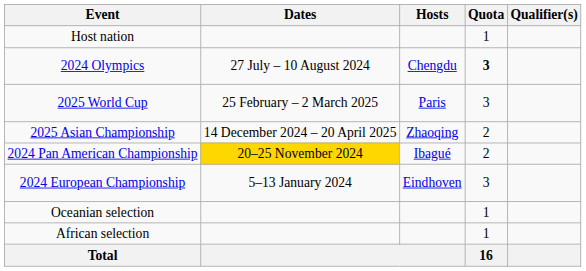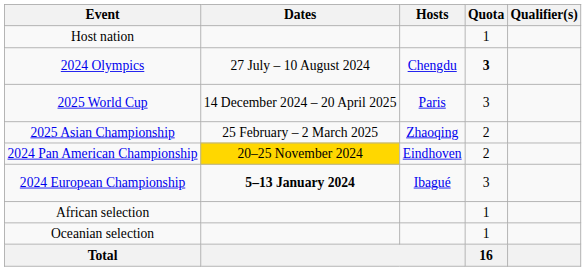 <table class="wikitable">
 <tr>
 <th>Event</th>
 <th>Dates</th>
 <th>Hosts</th>
 <th>Quota</th>
 <th>Qualifier(s)</th>
 </tr>
 <tr>
 <td align="center">Host nation</td>
 <td></td>
 <td></td>
 <td align="center">1</td>
 <td></td>
 </tr>
 <tr>
 <td align="center"><a href='#'>2024 Olympics</a></td>
 <td align="center">27 July – 10 August 2024</td>
 <td align="center"> <a href='#'>Chengdu</a></td>
 <td align="center"><strong>3</strong></td>
 <td><br><br></td>
 </tr>
 <tr>
 <td align="center"><a href='#'>2025 World Cup</a></td>
-<td align="center">25 February – 2 March 2025</td>
+<td align="center">14 December 2024 – 20 April 2025</td>
 <td align="center"> <a href='#'>Paris</a></td>
 <td align="center">3</td>
 <td><br><br></td>
 </tr>
 <tr>
 <td align="center"><a href='#'>2025 Asian Championship</a></td>
-<td align="center">14 December 2024 – 20 April 2025</td>
+<td align="center">25 February – 2 March 2025</td>
 <td align="center"> <a href='#'>Zhaoqing</a></td>
 <td align="center">2</td>
 <td><br></td>
 </tr>
 <tr>
 <td align="center"><a href='#'>2024 Pan American Championship</a></td>
 <td align="center" style="background: gold;">20–25 November 2024</td>
-<td align="center"> <a href='#'>Ibagué</a></td>
+<td align="center"> <a href='#'>Eindhoven</a></td>
 <td align="center">2</td>
 <td><br></td>
 </tr>
 <tr>
 <td align="center"><a href='#'>2024 European Championship</a></td>
-<td align="center">5–13 January 2024</td>
-<td align="center"> <a href='#'>Eindhoven</a></td>
+<td align="center"><strong>5–13 January 2024</strong></td>
+<td align="center"> <a href='#'>Ibagué</a></td>
 <td align="center">3</td>
 <td><br><br></td>
 </tr>
 <tr>
-<td align="center">Oceanian selection</td>
+<td align="center">African selection</td>
 <td></td>
 <td></td>
 <td align="center">1</td>
 <td></td>
 </tr>
 <tr>
-<td align="center">African selection</td>
+<td align="center">Oceanian selection</td>
 <td></td>
 <td></td>
 <td align="center">1</td>
 <td></td>
 </tr>
 <tr>
 <th>Total</th>
 <th colspan="2"></th>
 <th>16</th>
 <th></th>
 </tr>
 </table>
